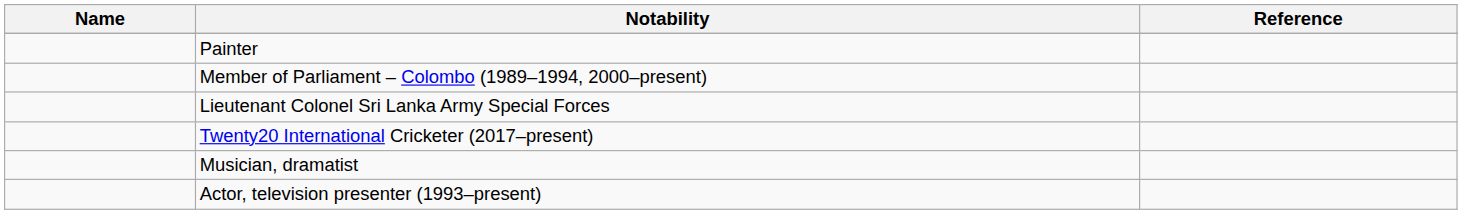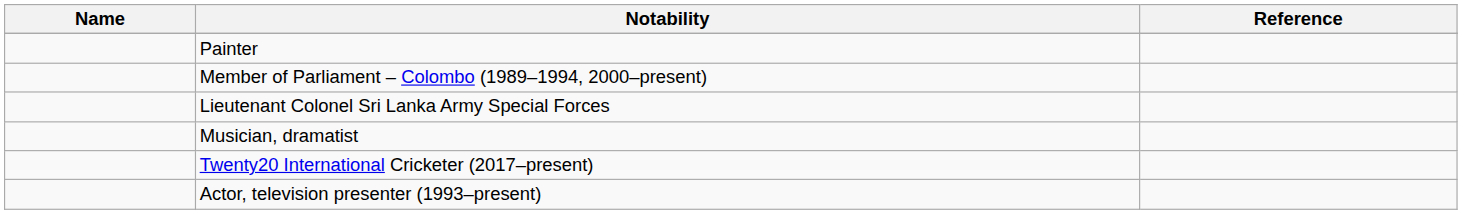 <table class="wikitable sortable" style="width:100%">
 <tr>
 <th style="width:*;">Name</th>
 <th style="width:65%;" class="unsortable">Notability</th>
 <th style="width:*;" class="unsortable">Reference</th>
 </tr>
 <tr>
 </tr>
 <tr>
 <td></td>
 <td>Painter</td>
 <td></td>
 </tr>
 <tr>
 <td></td>
 <td>Member of Parliament – <a href='#'>Colombo</a> (1989–1994, 2000–present)</td>
 <td></td>
 </tr>
 <tr>
 <td></td>
 <td>Lieutenant Colonel Sri Lanka Army Special Forces</td>
 <td></td>
 </tr>
 <tr>
 <td></td>
-<td><a href='#'>Twenty20 International</a> Cricketer (2017–present)</td>
+<td>Musician, dramatist</td>
 <td></td>
 </tr>
 <tr>
 <td></td>
-<td>Musician, dramatist</td>
+<td><a href='#'>Twenty20 International</a> Cricketer (2017–present)</td>
 <td></td>
 </tr>
 <tr>
 <td></td>
 <td>Actor, television presenter (1993–present)</td>
 <td></td>
 </tr>
 </table>
